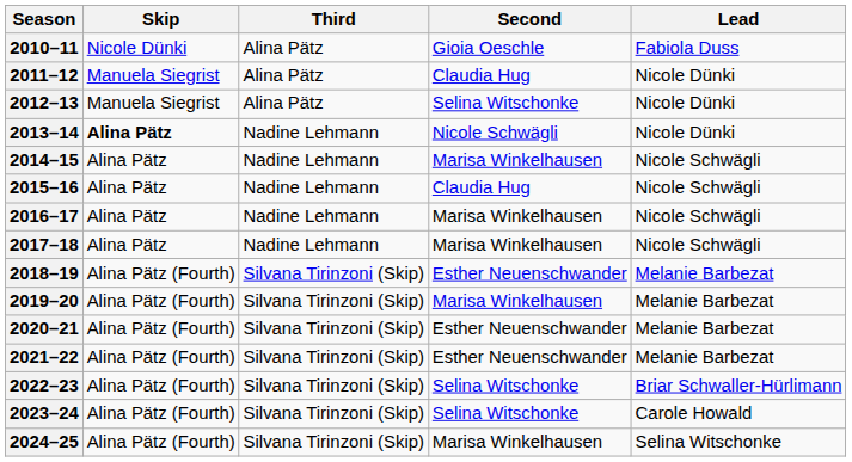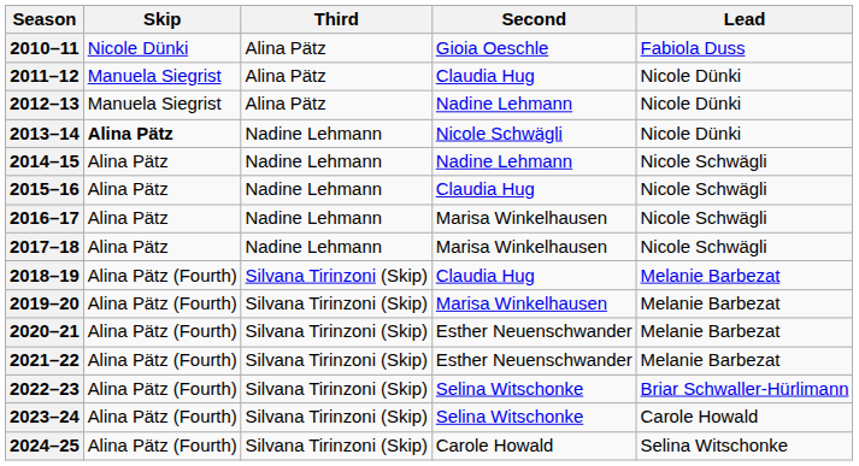 <table class="wikitable">
 <tr>
 <th scope="col">Season</th>
 <th scope="col">Skip</th>
 <th scope="col">Third</th>
 <th scope="col">Second</th>
 <th scope="col">Lead</th>
 </tr>
 <tr>
 <th scope="row">2010–11</th>
 <td><a href='#'>Nicole Dünki</a></td>
 <td>Alina Pätz</td>
 <td><a href='#'>Gioia Oeschle</a></td>
 <td><a href='#'>Fabiola Duss</a></td>
 </tr>
 <tr>
 <th scope="row">2011–12</th>
 <td><a href='#'>Manuela Siegrist</a></td>
 <td>Alina Pätz</td>
 <td><a href='#'>Claudia Hug</a></td>
 <td>Nicole Dünki</td>
 </tr>
 <tr>
 <th scope="row">2012–13</th>
 <td>Manuela Siegrist</td>
 <td>Alina Pätz</td>
-<td><a href='#'>Selina Witschonke</a></td>
+<td><a href='#'>Nadine Lehmann</a></td>
 <td>Nicole Dünki</td>
 </tr>
 <tr>
 <th scope="row">2013–14</th>
 <td><strong>Alina Pätz</strong></td>
 <td>Nadine Lehmann</td>
 <td><a href='#'>Nicole Schwägli</a></td>
 <td>Nicole Dünki</td>
 </tr>
 <tr>
 <th scope="row">2014–15</th>
 <td>Alina Pätz</td>
 <td>Nadine Lehmann</td>
-<td><a href='#'>Marisa Winkelhausen</a></td>
+<td><a href='#'>Nadine Lehmann</a></td>
 <td>Nicole Schwägli</td>
 </tr>
 <tr>
 <th scope="row">2015–16</th>
 <td>Alina Pätz</td>
 <td>Nadine Lehmann</td>
 <td><a href='#'>Claudia Hug</a></td>
 <td>Nicole Schwägli</td>
 </tr>
 <tr>
 <th scope="row">2016–17</th>
 <td>Alina Pätz</td>
 <td>Nadine Lehmann</td>
 <td>Marisa Winkelhausen</td>
 <td>Nicole Schwägli</td>
 </tr>
 <tr>
 <th scope="row">2017–18</th>
 <td>Alina Pätz</td>
 <td>Nadine Lehmann</td>
 <td>Marisa Winkelhausen</td>
 <td>Nicole Schwägli</td>
 </tr>
 <tr>
 <th scope="row">2018–19</th>
 <td>Alina Pätz (Fourth)</td>
 <td><a href='#'>Silvana Tirinzoni</a> (Skip)</td>
-<td><a href='#'>Esther Neuenschwander</a></td>
+<td><a href='#'>Claudia Hug</a></td>
 <td><a href='#'>Melanie Barbezat</a></td>
 </tr>
 <tr>
 <th scope="row">2019–20</th>
 <td>Alina Pätz (Fourth)</td>
 <td>Silvana Tirinzoni (Skip)</td>
 <td><a href='#'>Marisa Winkelhausen</a></td>
 <td>Melanie Barbezat</td>
 </tr>
 <tr>
 <th scope="row">2020–21</th>
 <td>Alina Pätz (Fourth)</td>
 <td>Silvana Tirinzoni (Skip)</td>
 <td>Esther Neuenschwander</td>
 <td>Melanie Barbezat</td>
 </tr>
 <tr>
 <th scope="row">2021–22</th>
 <td>Alina Pätz (Fourth)</td>
 <td>Silvana Tirinzoni (Skip)</td>
 <td>Esther Neuenschwander</td>
 <td>Melanie Barbezat</td>
 </tr>
 <tr>
 <th scope="row">2022–23</th>
 <td>Alina Pätz (Fourth)</td>
 <td>Silvana Tirinzoni (Skip)</td>
 <td><a href='#'>Selina Witschonke</a></td>
 <td><a href='#'>Briar Schwaller-Hürlimann</a></td>
 </tr>
 <tr>
 <th scope="row">2023–24</th>
 <td>Alina Pätz (Fourth)</td>
 <td>Silvana Tirinzoni (Skip)</td>
 <td><a href='#'>Selina Witschonke</a></td>
 <td>Carole Howald</td>
 </tr>
 <tr>
 <th scope="row">2024–25</th>
 <td>Alina Pätz (Fourth)</td>
 <td>Silvana Tirinzoni (Skip)</td>
-<td>Marisa Winkelhausen</td>
+<td>Carole Howald</td>
 <td>Selina Witschonke</td>
 </tr>
 </table>
